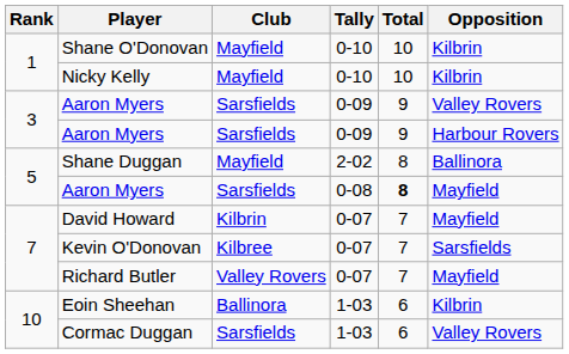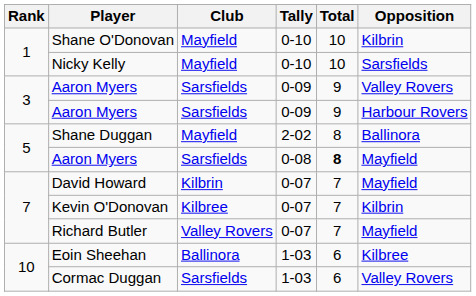 <table class="wikitable">
 <tr>
 <th>Rank</th>
 <th>Player</th>
 <th>Club</th>
 <th>Tally</th>
 <th>Total</th>
 <th>Opposition</th>
 </tr>
 <tr>
 <td rowspan="2" style="text-align:center;">1</td>
 <td>Shane O'Donovan</td>
 <td><a href='#'>Mayfield</a></td>
 <td align=center>0-10</td>
 <td align=center>10</td>
 <td><a href='#'>Kilbrin</a></td>
 </tr>
 <tr>
 <td>Nicky Kelly</td>
 <td><a href='#'>Mayfield</a></td>
 <td align=center>0-10</td>
 <td align=center>10</td>
-<td><a href='#'>Kilbrin</a></td>
+<td><a href='#'>Sarsfields</a></td>
 </tr>
 <tr>
 <td rowspan="2" style="text-align:center;">3</td>
 <td><a href='#'>Aaron Myers</a></td>
 <td><a href='#'>Sarsfields</a></td>
 <td align=center>0-09</td>
 <td align=center>9</td>
 <td><a href='#'>Valley Rovers</a></td>
 </tr>
 <tr>
 <td><a href='#'>Aaron Myers</a></td>
 <td><a href='#'>Sarsfields</a></td>
 <td align=center>0-09</td>
 <td align=center>9</td>
 <td><a href='#'>Harbour Rovers</a></td>
 </tr>
 <tr>
 <td rowspan="2" style="text-align:center;">5</td>
 <td>Shane Duggan</td>
 <td><a href='#'>Mayfield</a></td>
 <td align=center>2-02</td>
 <td align=center>8</td>
 <td><a href='#'>Ballinora</a></td>
 </tr>
 <tr>
 <td><a href='#'>Aaron Myers</a></td>
 <td><a href='#'>Sarsfields</a></td>
 <td align=center>0-08</td>
 <td align=center><strong>8</strong></td>
 <td><a href='#'>Mayfield</a></td>
 </tr>
 <tr>
 <td rowspan="3" style="text-align:center;">7</td>
 <td>David Howard</td>
 <td><a href='#'>Kilbrin</a></td>
 <td align=center>0-07</td>
 <td align=center>7</td>
 <td><a href='#'>Mayfield</a></td>
 </tr>
 <tr>
 <td>Kevin O'Donovan</td>
 <td><a href='#'>Kilbree</a></td>
 <td align=center>0-07</td>
 <td align=center>7</td>
-<td><a href='#'>Sarsfields</a></td>
+<td><a href='#'>Kilbrin</a></td>
 </tr>
 <tr>
 <td>Richard Butler</td>
 <td><a href='#'>Valley Rovers</a></td>
 <td align=center>0-07</td>
 <td align=center>7</td>
 <td><a href='#'>Mayfield</a></td>
 </tr>
 <tr>
 <td rowspan="2" style="text-align:center;">10</td>
 <td>Eoin Sheehan</td>
 <td><a href='#'>Ballinora</a></td>
 <td align=center>1-03</td>
 <td align=center>6</td>
-<td><a href='#'>Kilbrin</a></td>
+<td><a href='#'>Kilbree</a></td>
 </tr>
 <tr>
 <td>Cormac Duggan</td>
 <td><a href='#'>Sarsfields</a></td>
 <td align=center>1-03</td>
 <td align=center>6</td>
 <td><a href='#'>Valley Rovers</a></td>
 </tr>
 </table>
